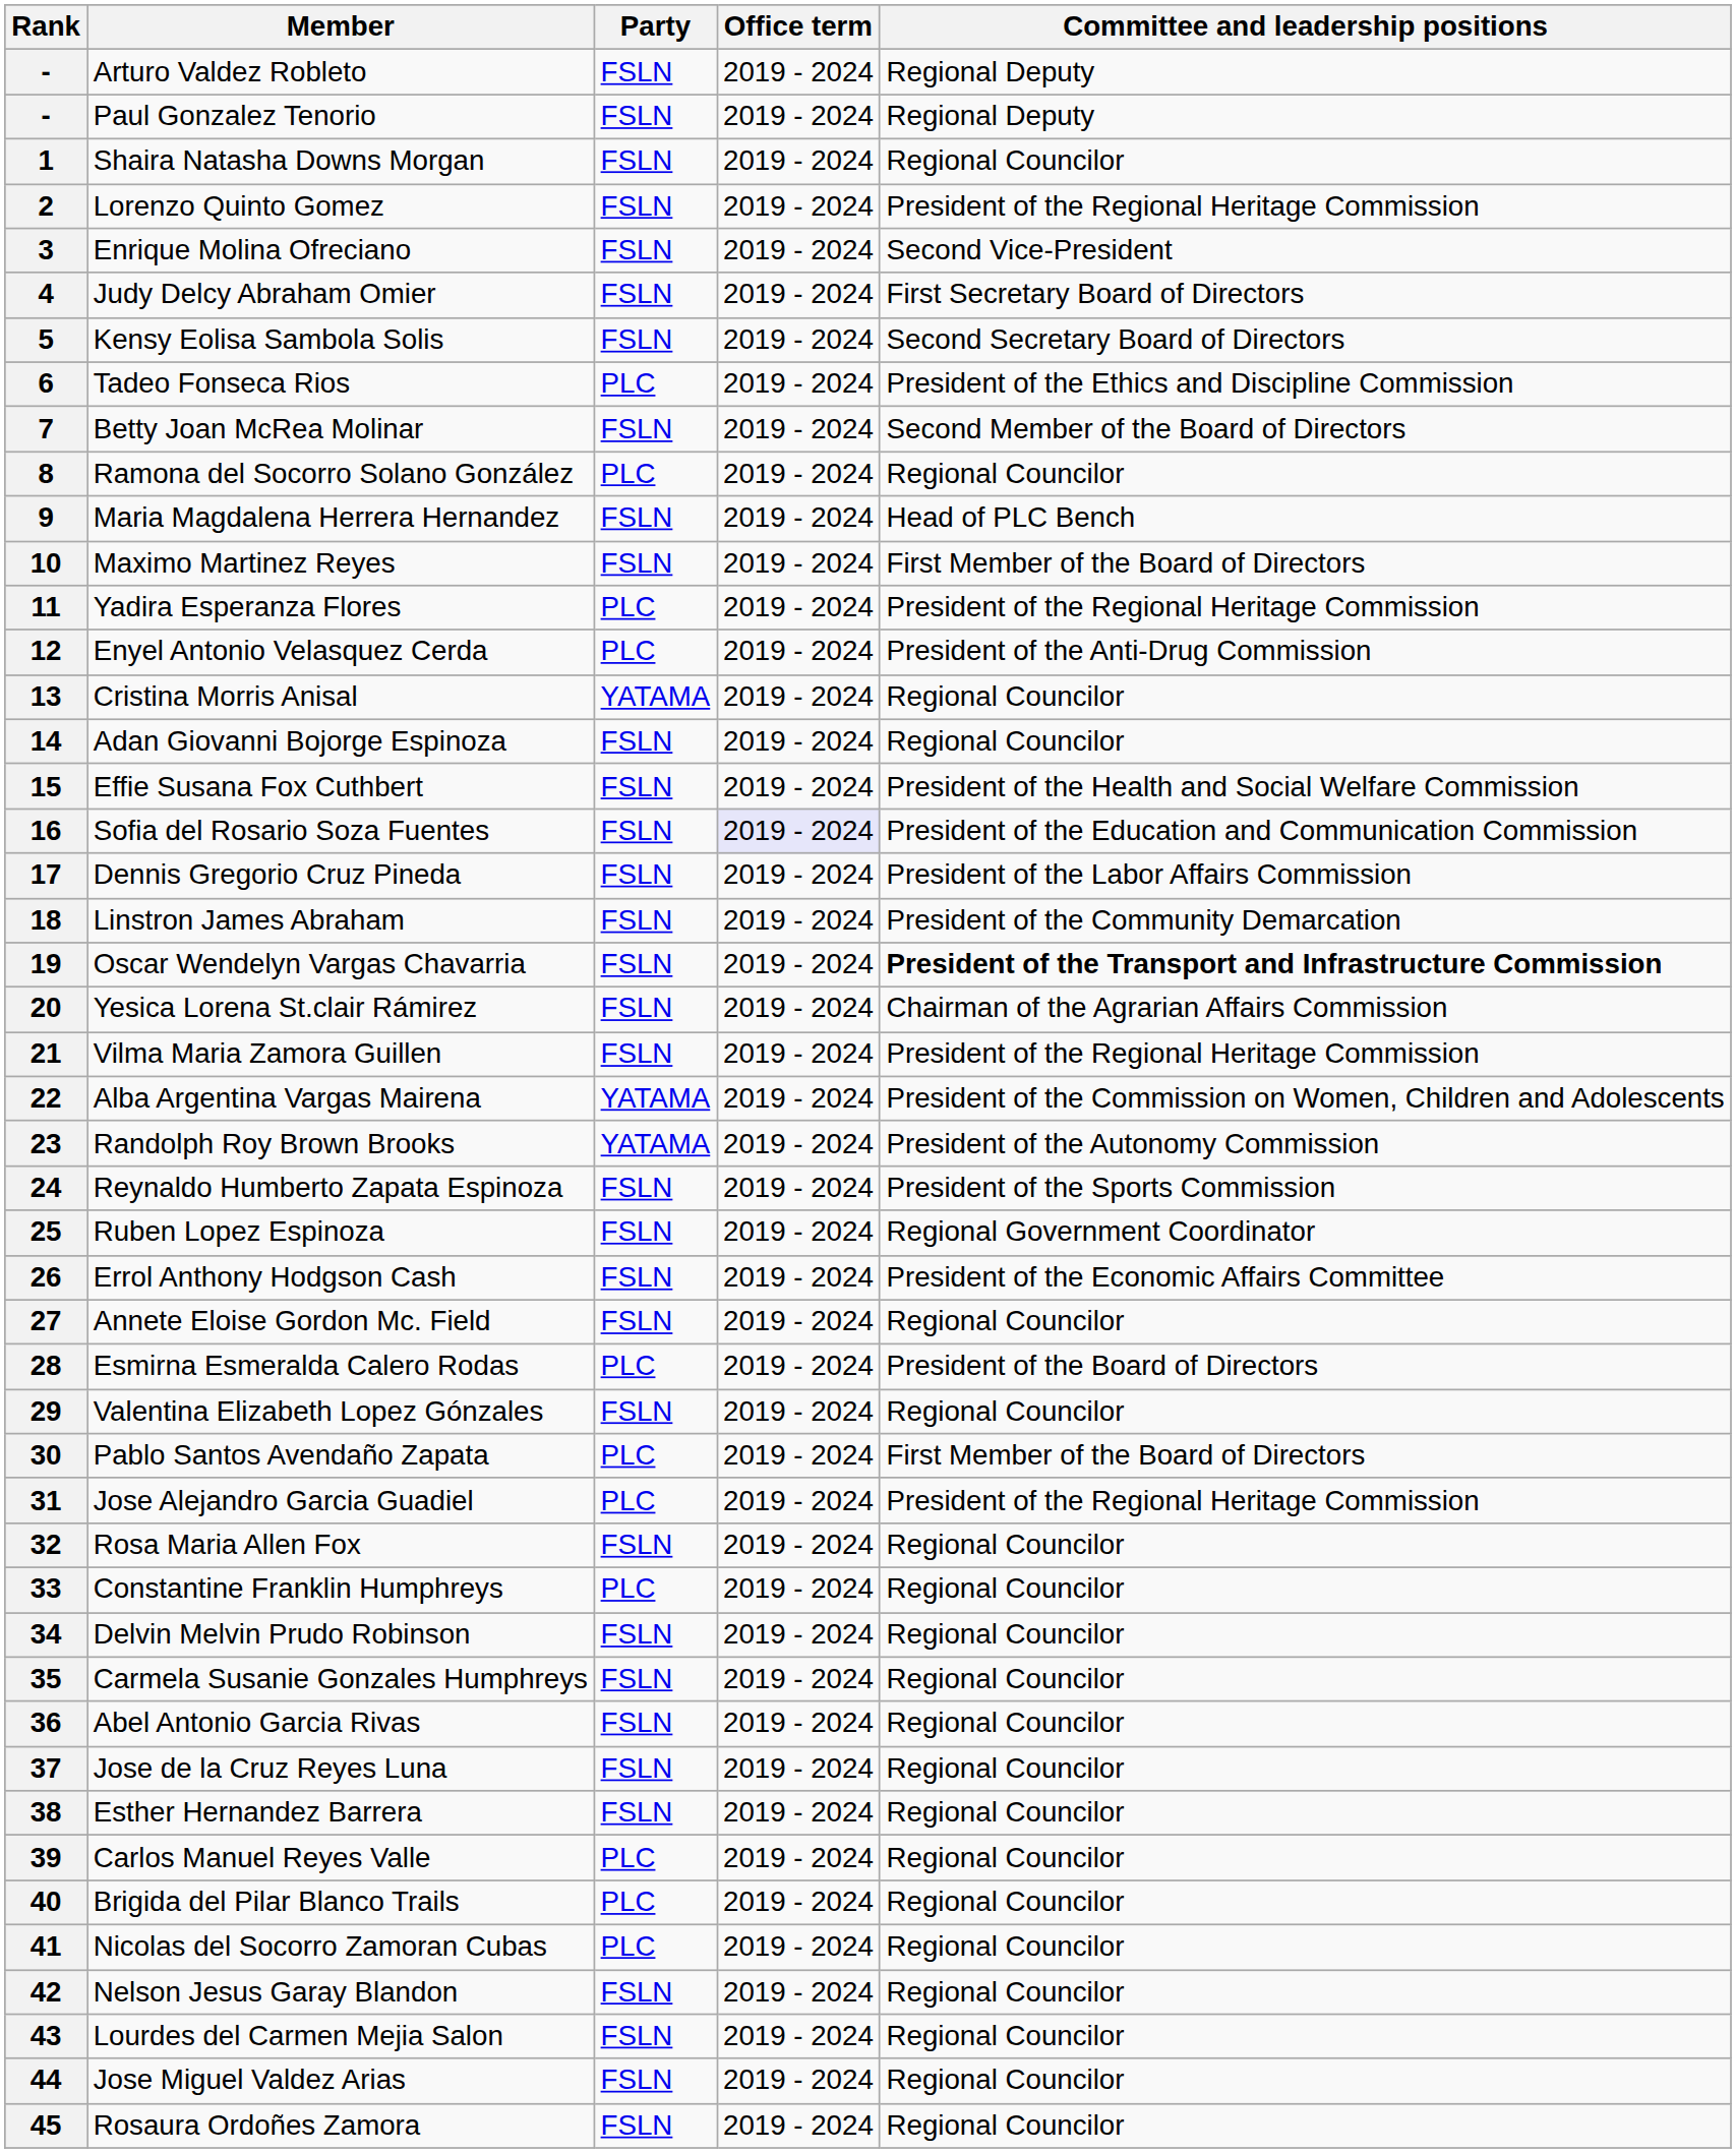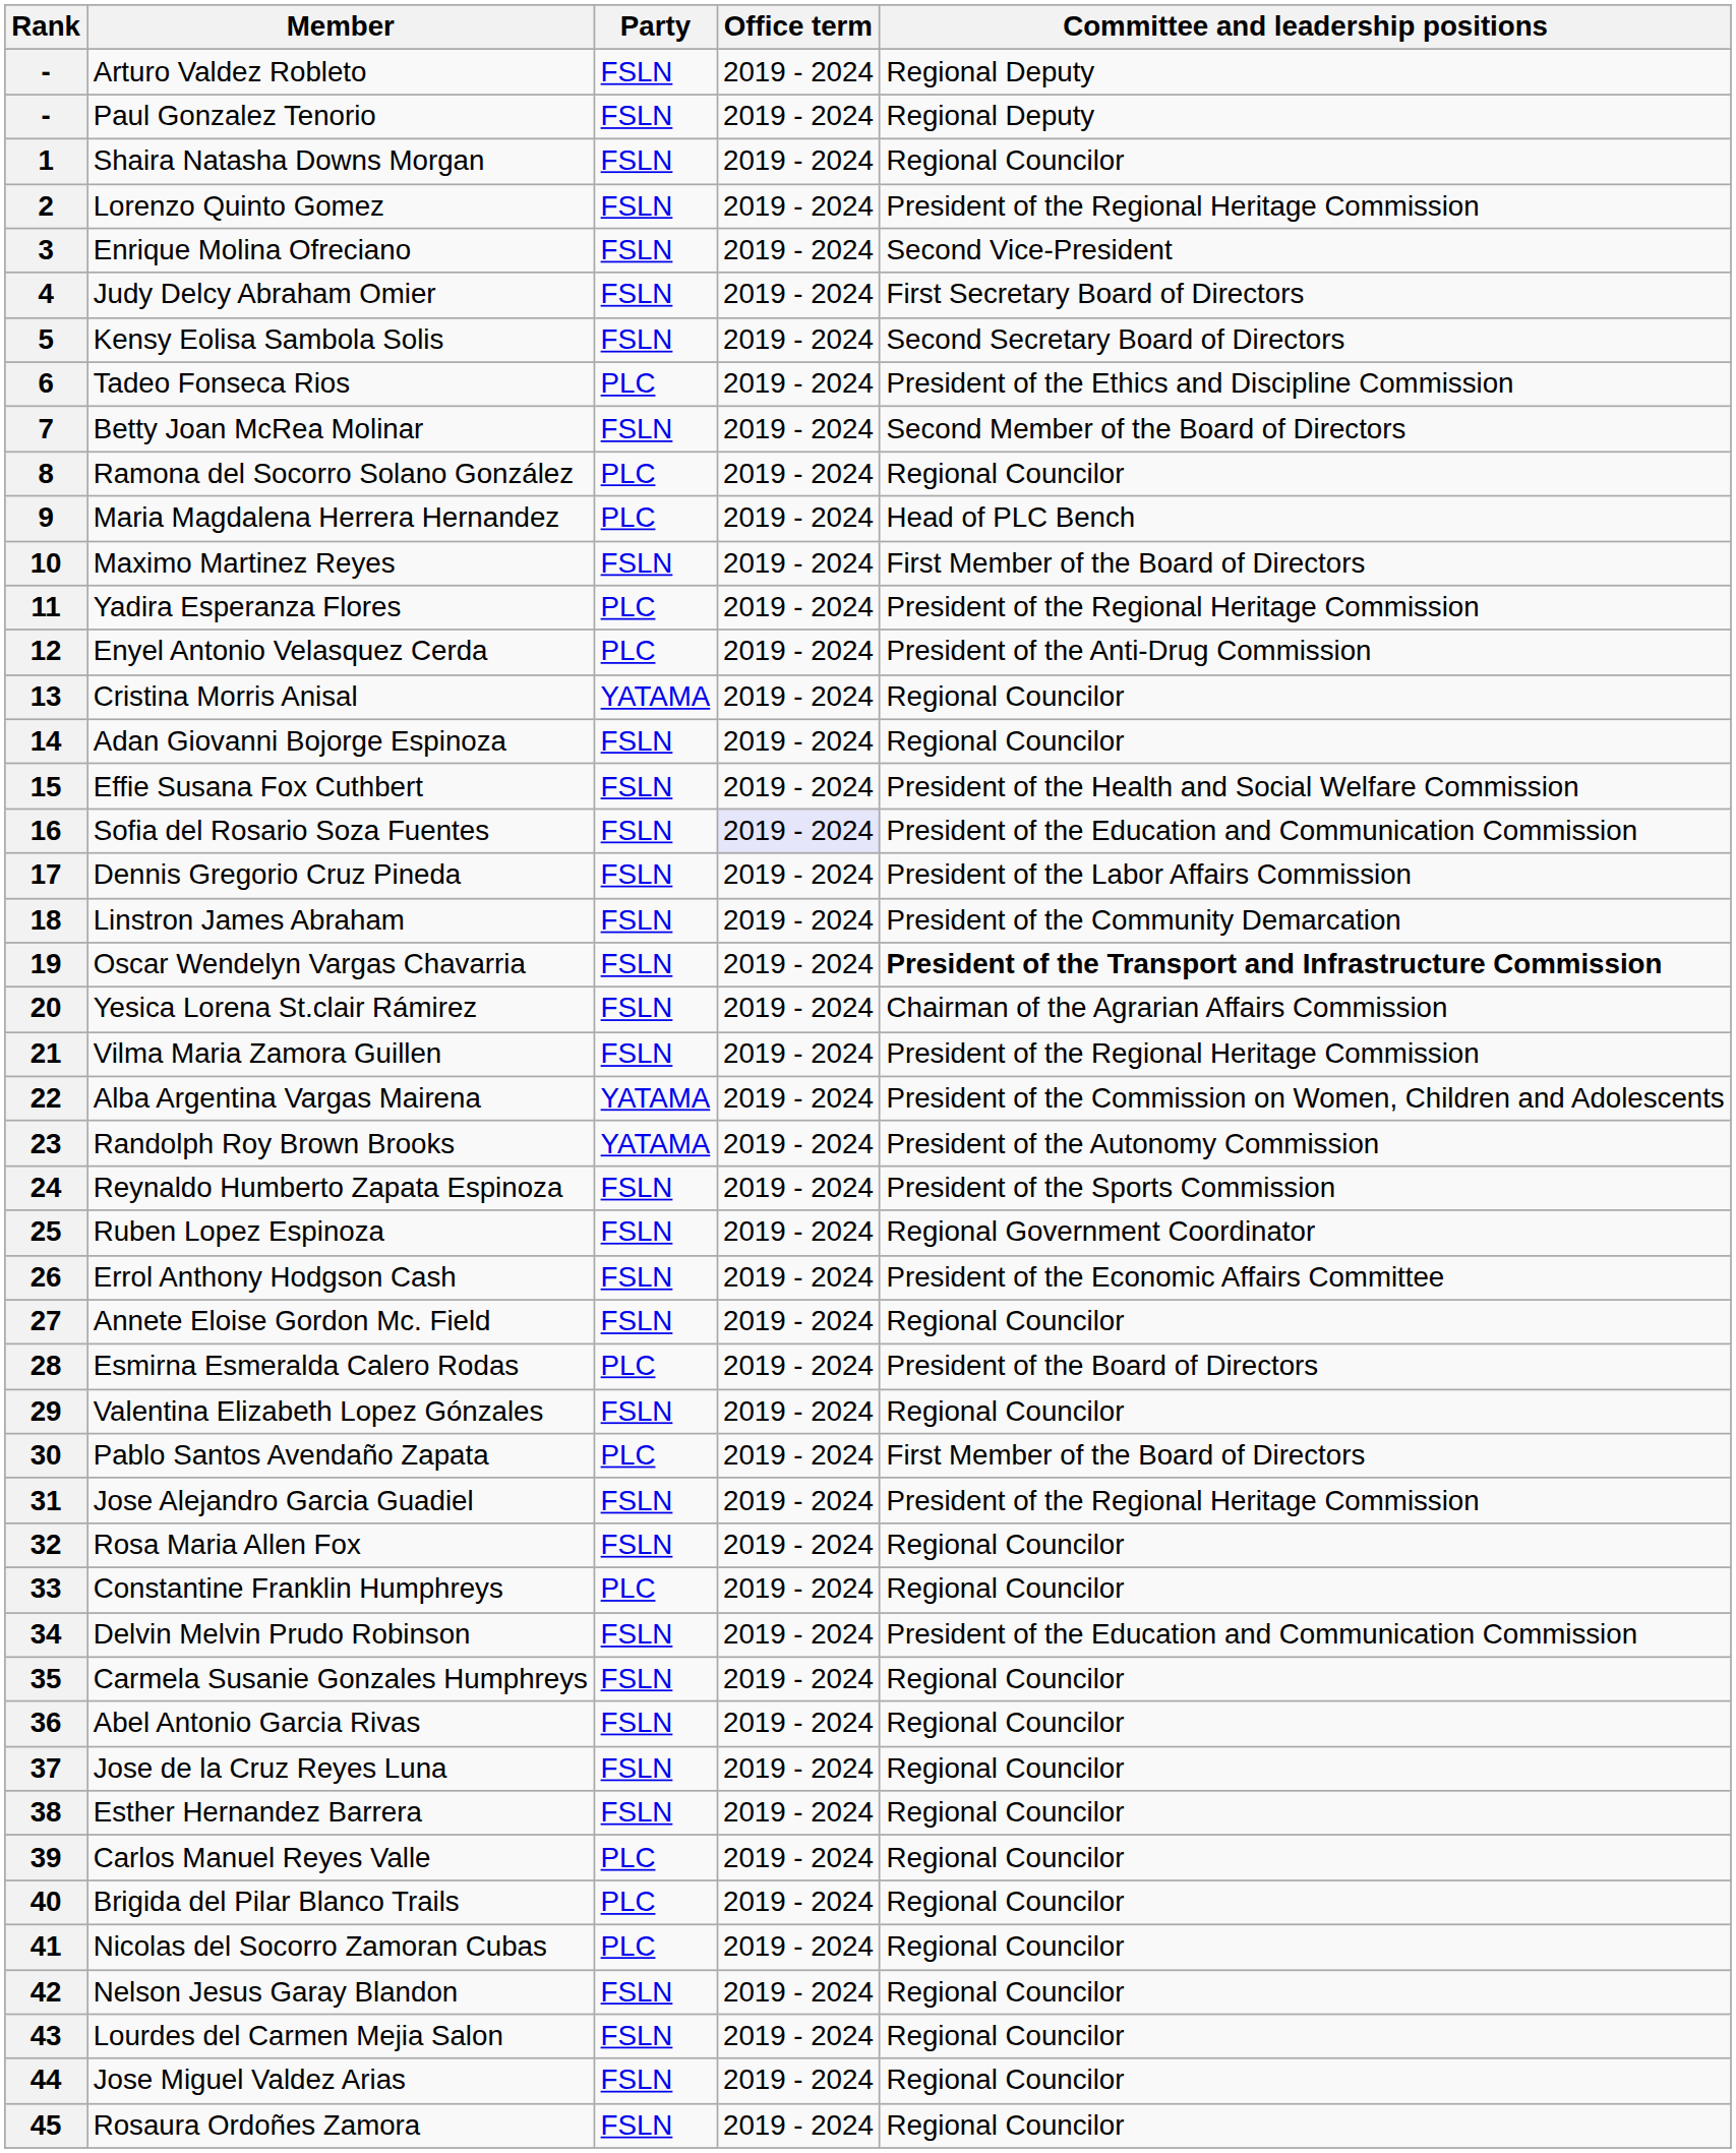 <table class="wikitable sortable">
 <tr>
 <th>Rank</th>
 <th>Member</th>
 <th>Party</th>
 <th>Office term</th>
 <th>Committee and leadership positions</th>
 </tr>
 <tr>
 <th>-</th>
 <td>Arturo Valdez Robleto</td>
 <td><a href='#'>FSLN</a></td>
 <td>2019 - 2024</td>
 <td>Regional Deputy</td>
 </tr>
 <tr>
 <th>-</th>
 <td>Paul Gonzalez Tenorio</td>
 <td><a href='#'>FSLN</a></td>
 <td>2019 - 2024</td>
 <td>Regional Deputy</td>
 </tr>
 <tr>
 <th>1</th>
 <td>Shaira Natasha Downs Morgan</td>
 <td><a href='#'>FSLN</a></td>
 <td>2019 - 2024</td>
 <td>Regional Councilor</td>
 </tr>
 <tr>
 <th>2</th>
 <td>Lorenzo Quinto Gomez</td>
 <td><a href='#'>FSLN</a></td>
 <td>2019 - 2024</td>
 <td>President of the Regional Heritage Commission</td>
 </tr>
 <tr>
 <th>3</th>
 <td>Enrique Molina Ofreciano</td>
 <td><a href='#'>FSLN</a></td>
 <td>2019 - 2024</td>
 <td>Second Vice-President</td>
 </tr>
 <tr>
 <th>4</th>
 <td>Judy Delcy Abraham Omier</td>
 <td><a href='#'>FSLN</a></td>
 <td>2019 - 2024</td>
 <td>First Secretary Board of Directors</td>
 </tr>
 <tr>
 <th>5</th>
 <td>Kensy Eolisa Sambola Solis</td>
 <td><a href='#'>FSLN</a></td>
 <td>2019 - 2024</td>
 <td>Second Secretary Board of Directors</td>
 </tr>
 <tr>
 <th>6</th>
 <td>Tadeo Fonseca Rios</td>
 <td><a href='#'>PLC</a></td>
 <td>2019 - 2024</td>
 <td>President of the Ethics and Discipline Commission</td>
 </tr>
 <tr>
 <th>7</th>
 <td>Betty Joan McRea Molinar</td>
 <td><a href='#'>FSLN</a></td>
 <td>2019 - 2024</td>
 <td>Second Member of the Board of Directors</td>
 </tr>
 <tr>
 <th>8</th>
 <td>Ramona del Socorro Solano González</td>
 <td><a href='#'>PLC</a></td>
 <td>2019 - 2024</td>
 <td>Regional Councilor</td>
 </tr>
 <tr>
 <th>9</th>
 <td>Maria Magdalena Herrera Hernandez</td>
-<td><a href='#'>FSLN</a></td>
+<td><a href='#'>PLC</a></td>
 <td>2019 - 2024</td>
 <td>Head of PLC Bench</td>
 </tr>
 <tr>
 <th>10</th>
 <td>Maximo Martinez Reyes</td>
 <td><a href='#'>FSLN</a></td>
 <td>2019 - 2024</td>
 <td>First Member of the Board of Directors</td>
 </tr>
 <tr>
 <th>11</th>
 <td>Yadira Esperanza Flores</td>
 <td><a href='#'>PLC</a></td>
 <td>2019 - 2024</td>
 <td>President of the Regional Heritage Commission</td>
 </tr>
 <tr>
 <th>12</th>
 <td>Enyel Antonio Velasquez Cerda</td>
 <td><a href='#'>PLC</a></td>
 <td>2019 - 2024</td>
 <td>President of the Anti-Drug Commission</td>
 </tr>
 <tr>
 <th>13</th>
 <td>Cristina Morris Anisal</td>
 <td><a href='#'>YATAMA</a></td>
 <td>2019 - 2024</td>
 <td>Regional Councilor</td>
 </tr>
 <tr>
 <th>14</th>
 <td>Adan Giovanni Bojorge Espinoza</td>
 <td><a href='#'>FSLN</a></td>
 <td>2019 - 2024</td>
 <td>Regional Councilor</td>
 </tr>
 <tr>
 <th>15</th>
 <td>Effie Susana Fox Cuthbert</td>
 <td><a href='#'>FSLN</a></td>
 <td>2019 - 2024</td>
 <td>President of the Health and Social Welfare Commission</td>
 </tr>
 <tr>
 <th>16</th>
 <td>Sofia del Rosario Soza Fuentes</td>
 <td><a href='#'>FSLN</a></td>
 <td style="background: lavender;">2019 - 2024</td>
 <td>President of the Education and Communication Commission</td>
 </tr>
 <tr>
 <th>17</th>
 <td>Dennis Gregorio Cruz Pineda</td>
 <td><a href='#'>FSLN</a></td>
 <td>2019 - 2024</td>
 <td>President of the Labor Affairs Commission</td>
 </tr>
 <tr>
 <th>18</th>
 <td>Linstron James Abraham</td>
 <td><a href='#'>FSLN</a></td>
 <td>2019 - 2024</td>
 <td>President of the Community Demarcation</td>
 </tr>
 <tr>
 <th>19</th>
 <td>Oscar Wendelyn Vargas Chavarria</td>
 <td><a href='#'>FSLN</a></td>
 <td>2019 - 2024</td>
 <td><strong>President of the Transport and Infrastructure Commission</strong></td>
 </tr>
 <tr>
 <th>20</th>
 <td>Yesica Lorena St.clair Rámirez</td>
 <td><a href='#'>FSLN</a></td>
 <td>2019 - 2024</td>
 <td>Chairman of the Agrarian Affairs Commission</td>
 </tr>
 <tr>
 <th>21</th>
 <td>Vilma Maria Zamora Guillen</td>
 <td><a href='#'>FSLN</a></td>
 <td>2019 - 2024</td>
 <td>President of the Regional Heritage Commission</td>
 </tr>
 <tr>
 <th>22</th>
 <td>Alba Argentina Vargas Mairena</td>
 <td><a href='#'>YATAMA</a></td>
 <td>2019 - 2024</td>
 <td>President of the Commission on Women, Children and Adolescents</td>
 </tr>
 <tr>
 <th>23</th>
 <td>Randolph Roy Brown Brooks</td>
 <td><a href='#'>YATAMA</a></td>
 <td>2019 - 2024</td>
 <td>President of the Autonomy Commission</td>
 </tr>
 <tr>
 <th>24</th>
 <td>Reynaldo Humberto Zapata Espinoza</td>
 <td><a href='#'>FSLN</a></td>
 <td>2019 - 2024</td>
 <td>President of the Sports Commission</td>
 </tr>
 <tr>
 <th>25</th>
 <td>Ruben Lopez Espinoza</td>
 <td><a href='#'>FSLN</a></td>
 <td>2019 - 2024</td>
 <td>Regional Government Coordinator</td>
 </tr>
 <tr>
 <th>26</th>
 <td>Errol Anthony Hodgson Cash</td>
 <td><a href='#'>FSLN</a></td>
 <td>2019 - 2024</td>
 <td>President of the Economic Affairs Committee</td>
 </tr>
 <tr>
 <th>27</th>
 <td>Annete Eloise Gordon Mc. Field</td>
 <td><a href='#'>FSLN</a></td>
 <td>2019 - 2024</td>
 <td>Regional Councilor</td>
 </tr>
 <tr>
 <th>28</th>
 <td>Esmirna Esmeralda Calero Rodas</td>
 <td><a href='#'>PLC</a></td>
 <td>2019 - 2024</td>
 <td>President of the Board of Directors</td>
 </tr>
 <tr>
 <th>29</th>
 <td>Valentina Elizabeth Lopez Gónzales</td>
 <td><a href='#'>FSLN</a></td>
 <td>2019 - 2024</td>
 <td>Regional Councilor</td>
 </tr>
 <tr>
 <th>30</th>
 <td>Pablo Santos Avendaño Zapata</td>
 <td><a href='#'>PLC</a></td>
 <td>2019 - 2024</td>
 <td>First Member of the Board of Directors</td>
 </tr>
 <tr>
 <th>31</th>
 <td>Jose Alejandro Garcia Guadiel</td>
-<td><a href='#'>PLC</a></td>
+<td><a href='#'>FSLN</a></td>
 <td>2019 - 2024</td>
 <td>President of the Regional Heritage Commission</td>
 </tr>
 <tr>
 <th>32</th>
 <td>Rosa Maria Allen Fox</td>
 <td><a href='#'>FSLN</a></td>
 <td>2019 - 2024</td>
 <td>Regional Councilor</td>
 </tr>
 <tr>
 <th>33</th>
 <td>Constantine Franklin Humphreys</td>
 <td><a href='#'>PLC</a></td>
 <td>2019 - 2024</td>
 <td>Regional Councilor</td>
 </tr>
 <tr>
 <th>34</th>
 <td>Delvin Melvin Prudo Robinson</td>
 <td><a href='#'>FSLN</a></td>
 <td>2019 - 2024</td>
-<td>Regional Councilor</td>
+<td>President of the Education and Communication Commission</td>
 </tr>
 <tr>
 <th>35</th>
 <td>Carmela Susanie Gonzales Humphreys</td>
 <td><a href='#'>FSLN</a></td>
 <td>2019 - 2024</td>
 <td>Regional Councilor</td>
 </tr>
 <tr>
 <th>36</th>
 <td>Abel Antonio Garcia Rivas</td>
 <td><a href='#'>FSLN</a></td>
 <td>2019 - 2024</td>
 <td>Regional Councilor</td>
 </tr>
 <tr>
 <th>37</th>
 <td>Jose de la Cruz Reyes Luna</td>
 <td><a href='#'>FSLN</a></td>
 <td>2019 - 2024</td>
 <td>Regional Councilor</td>
 </tr>
 <tr>
 <th>38</th>
 <td>Esther Hernandez Barrera</td>
 <td><a href='#'>FSLN</a></td>
 <td>2019 - 2024</td>
 <td>Regional Councilor</td>
 </tr>
 <tr>
 <th>39</th>
 <td>Carlos Manuel Reyes Valle</td>
 <td><a href='#'>PLC</a></td>
 <td>2019 - 2024</td>
 <td>Regional Councilor</td>
 </tr>
 <tr>
 <th>40</th>
 <td>Brigida del Pilar Blanco Trails</td>
 <td><a href='#'>PLC</a></td>
 <td>2019 - 2024</td>
 <td>Regional Councilor</td>
 </tr>
 <tr>
 <th>41</th>
 <td>Nicolas del Socorro Zamoran Cubas</td>
 <td><a href='#'>PLC</a></td>
 <td>2019 - 2024</td>
 <td>Regional Councilor</td>
 </tr>
 <tr>
 <th>42</th>
 <td>Nelson Jesus Garay Blandon</td>
 <td><a href='#'>FSLN</a></td>
 <td>2019 - 2024</td>
 <td>Regional Councilor</td>
 </tr>
 <tr>
 <th>43</th>
 <td>Lourdes del Carmen Mejia Salon</td>
 <td><a href='#'>FSLN</a></td>
 <td>2019 - 2024</td>
 <td>Regional Councilor</td>
 </tr>
 <tr>
 <th>44</th>
 <td>Jose Miguel Valdez Arias</td>
 <td><a href='#'>FSLN</a></td>
 <td>2019 - 2024</td>
 <td>Regional Councilor</td>
 </tr>
 <tr>
 <th>45</th>
 <td>Rosaura Ordoñes Zamora</td>
 <td><a href='#'>FSLN</a></td>
 <td>2019 - 2024</td>
 <td>Regional Councilor</td>
 </tr>
 </table>
